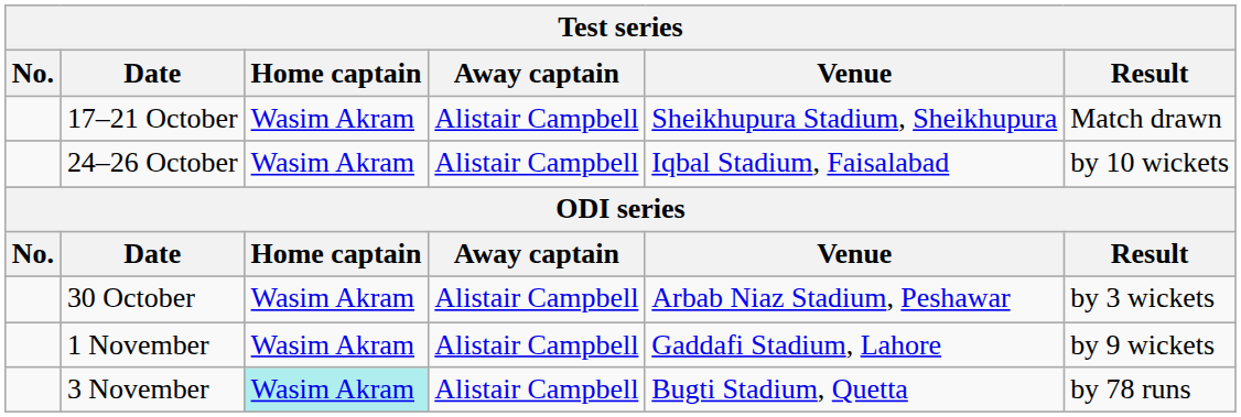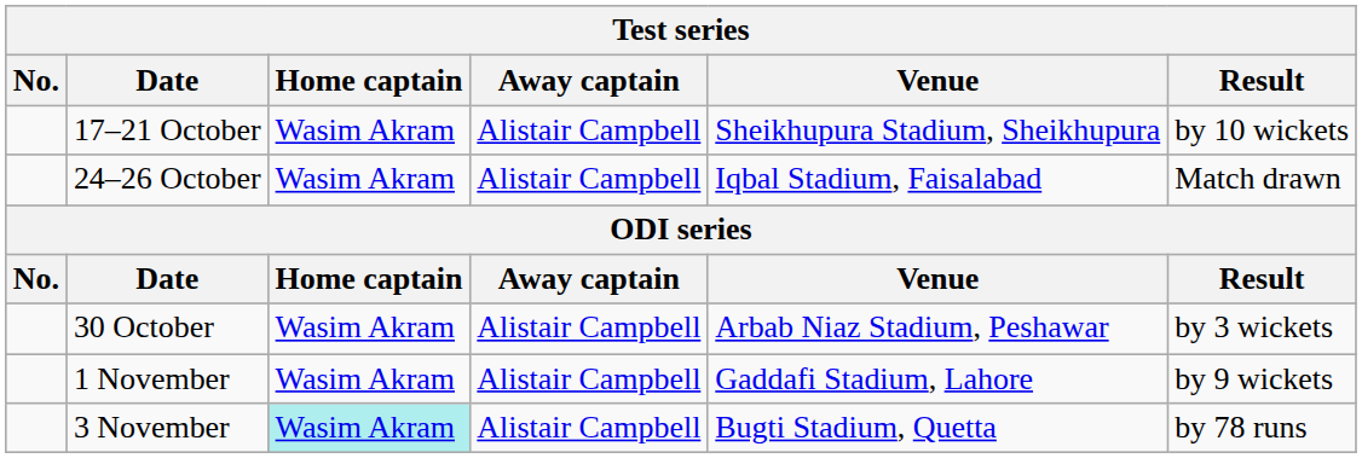 <table class="wikitable">
 <tr>
 <th colspan="9">Test series</th>
 </tr>
 <tr>
 <th>No.</th>
 <th>Date</th>
 <th>Home captain</th>
 <th>Away captain</th>
 <th>Venue</th>
 <th>Result</th>
 </tr>
 <tr>
 <td></td>
 <td>17–21 October</td>
 <td><a href='#'>Wasim Akram</a></td>
 <td><a href='#'>Alistair Campbell</a></td>
 <td><a href='#'>Sheikhupura Stadium</a>, <a href='#'>Sheikhupura</a></td>
-<td>Match drawn</td>
+<td> by 10 wickets</td>
 </tr>
 <tr>
 <td></td>
 <td>24–26 October</td>
 <td><a href='#'>Wasim Akram</a></td>
 <td><a href='#'>Alistair Campbell</a></td>
 <td><a href='#'>Iqbal Stadium</a>, <a href='#'>Faisalabad</a></td>
-<td> by 10 wickets</td>
+<td>Match drawn</td>
 </tr>
 <tr>
 <th colspan="9">ODI series</th>
 </tr>
 <tr>
 <th>No.</th>
 <th>Date</th>
 <th>Home captain</th>
 <th>Away captain</th>
 <th>Venue</th>
 <th>Result</th>
 </tr>
 <tr>
 <td></td>
 <td>30 October</td>
 <td><a href='#'>Wasim Akram</a></td>
 <td><a href='#'>Alistair Campbell</a></td>
 <td><a href='#'>Arbab Niaz Stadium</a>, <a href='#'>Peshawar</a></td>
 <td> by 3 wickets</td>
 </tr>
 <tr>
 <td></td>
 <td>1 November</td>
 <td><a href='#'>Wasim Akram</a></td>
 <td><a href='#'>Alistair Campbell</a></td>
 <td><a href='#'>Gaddafi Stadium</a>, <a href='#'>Lahore</a></td>
 <td> by 9 wickets</td>
 </tr>
 <tr>
 <td></td>
 <td>3 November</td>
 <td style="background: paleturquoise;"><a href='#'>Wasim Akram</a></td>
 <td><a href='#'>Alistair Campbell</a></td>
 <td><a href='#'>Bugti Stadium</a>, <a href='#'>Quetta</a></td>
 <td> by 78 runs</td>
 </tr>
 </table>
